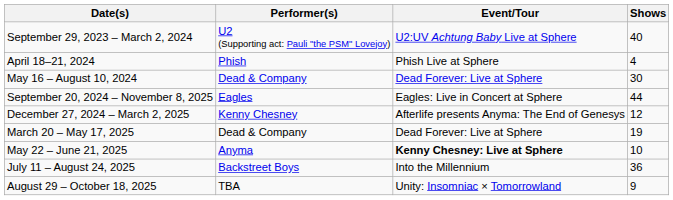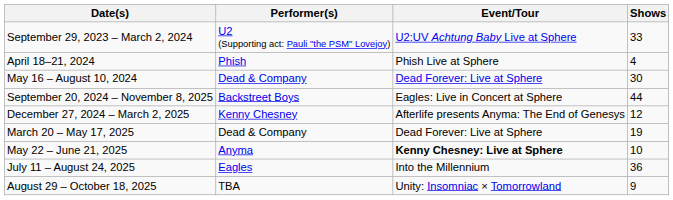 <table class="wikitable">
 <tr>
 <th scope="col">Date(s)</th>
 <th scope="col">Performer(s)</th>
 <th scope="col">Event/Tour</th>
 <th scope="col">Shows</th>
 </tr>
 <tr>
 <td>September 29, 2023 – March 2, 2024</td>
 <td scope="row"><a href='#'>U2</a><br><small>(Supporting act: <a href='#'>Pauli "the PSM" Lovejoy</a>)</small></td>
 <td><a href='#'>U2:UV <em>Achtung Baby</em> Live at Sphere</a></td>
-<td>40</td>
+<td>33</td>
 </tr>
 <tr>
 <td>April 18–21, 2024</td>
 <td scope="row"><a href='#'>Phish</a></td>
 <td>Phish Live at Sphere</td>
 <td>4</td>
 </tr>
 <tr>
 <td>May 16 – August 10, 2024</td>
 <td scope="row"><a href='#'>Dead & Company</a></td>
 <td><a href='#'>Dead Forever: Live at Sphere</a></td>
 <td>30</td>
 </tr>
 <tr>
 <td>September 20, 2024 – November 8, 2025</td>
-<td scope="row"><a href='#'>Eagles</a></td>
+<td scope="row"><a href='#'>Backstreet Boys</a></td>
 <td>Eagles: Live in Concert at Sphere</td>
 <td>44</td>
 </tr>
 <tr>
 <td>December 27, 2024 – March 2, 2025</td>
 <td scope="row"><a href='#'>Kenny Chesney</a></td>
 <td>Afterlife presents Anyma: The End of Genesys</td>
 <td>12</td>
 </tr>
 <tr>
 <td>March 20 – May 17, 2025</td>
 <td scope="row">Dead & Company</td>
 <td>Dead Forever: Live at Sphere</td>
 <td>19</td>
 </tr>
 <tr>
 <td>May 22 – June 21, 2025</td>
 <td scope="row"><a href='#'>Anyma</a></td>
 <td><strong>Kenny Chesney: Live at Sphere</strong></td>
 <td>10</td>
 </tr>
 <tr>
 <td>July 11 – August 24, 2025</td>
-<td scope="row"><a href='#'>Backstreet Boys</a></td>
+<td scope="row"><a href='#'>Eagles</a></td>
 <td>Into the Millennium</td>
 <td>36</td>
 </tr>
 <tr>
 <td>August 29 – October 18, 2025</td>
 <td>TBA</td>
 <td>Unity: <a href='#'>Insomniac</a> × <a href='#'>Tomorrowland</a></td>
 <td>9</td>
 </tr>
 </table>
